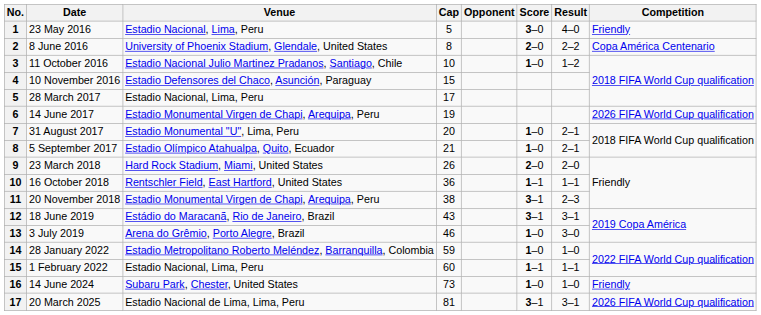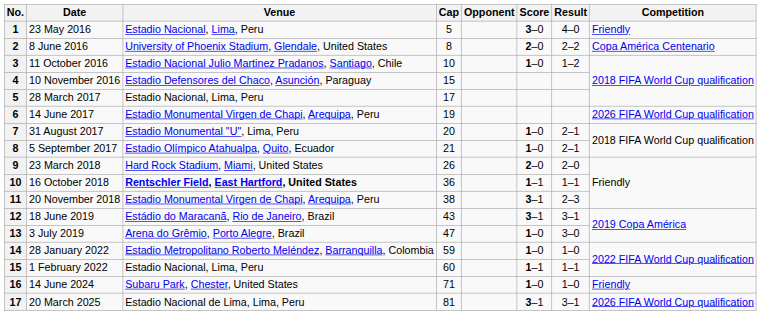 <table class="wikitable sortable plainrowheaders">
 <tr>
 <th scope=col>No.</th>
 <th scope=col data-sort-type=date>Date</th>
 <th scope=col>Venue</th>
 <th scope=col>Cap</th>
 <th scope=col>Opponent</th>
 <th scope=col>Score</th>
 <th scope=col>Result</th>
 <th scope=col>Competition</th>
 </tr>
 <tr>
 <th scope=row>1</th>
 <td>23 May 2016</td>
 <td><a href='#'>Estadio Nacional</a>, <a href='#'>Lima</a>, Peru</td>
 <td align=center>5</td>
 <td></td>
 <td align=center><strong>3</strong>–0</td>
 <td align=center>4–0</td>
 <td><a href='#'>Friendly</a></td>
 </tr>
 <tr>
 <th scope=row>2</th>
 <td>8 June 2016</td>
 <td><a href='#'>University of Phoenix Stadium</a>, <a href='#'>Glendale</a>, United States</td>
 <td align=center>8</td>
 <td></td>
 <td align=center><strong>2</strong>–0</td>
 <td align=center>2–2</td>
 <td><a href='#'>Copa América Centenario</a></td>
 </tr>
 <tr>
 <th scope=row>3</th>
 <td>11 October 2016</td>
 <td><a href='#'>Estadio Nacional Julio Martinez Pradanos</a>, <a href='#'>Santiago</a>, Chile</td>
 <td align=center>10</td>
 <td></td>
 <td align=center><strong>1</strong>–0</td>
 <td align=center>1–2</td>
 <td rowspan=3><a href='#'>2018 FIFA World Cup qualification</a></td>
 </tr>
 <tr>
 <th scope=row>4</th>
 <td>10 November 2016</td>
 <td><a href='#'>Estadio Defensores del Chaco</a>, <a href='#'>Asunción</a>, Paraguay</td>
 <td align=center>15</td>
 <td></td>
 <td></td>
 <td></td>
 </tr>
 <tr>
 <th scope=row>5</th>
 <td>28 March 2017</td>
 <td>Estadio Nacional, Lima, Peru</td>
 <td align=center>17</td>
 <td></td>
 <td></td>
 <td></td>
 </tr>
 <tr>
 <th scope=row>6</th>
 <td>14 June 2017</td>
 <td><a href='#'>Estadio Monumental Virgen de Chapi</a>, <a href='#'>Arequipa</a>, Peru</td>
 <td align=center>19</td>
 <td></td>
 <td></td>
 <td></td>
 <td><a href='#'>2026 FIFA World Cup qualification</a></td>
 </tr>
 <tr>
 <th scope=row>7</th>
 <td>31 August 2017</td>
 <td><a href='#'>Estadio Monumental "U"</a>, Lima, Peru</td>
 <td align=center>20</td>
 <td></td>
 <td align=center><strong>1</strong>–0</td>
 <td align=center>2–1</td>
 <td rowspan=2>2018 FIFA World Cup qualification</td>
 </tr>
 <tr>
 <th scope=row>8</th>
 <td>5 September 2017</td>
 <td><a href='#'>Estadio Olímpico Atahualpa</a>, <a href='#'>Quito</a>, Ecuador</td>
 <td align=center>21</td>
 <td></td>
 <td align=center><strong>1</strong>–0</td>
 <td align=center>2–1</td>
 </tr>
 <tr>
 <th scope=row>9</th>
 <td>23 March 2018</td>
 <td><a href='#'>Hard Rock Stadium</a>, <a href='#'>Miami</a>, United States</td>
 <td align=center>26</td>
 <td></td>
 <td align=center><strong>2</strong>–0</td>
 <td align=center>2–0</td>
 <td rowspan=3>Friendly</td>
 </tr>
 <tr>
 <th scope=row>10</th>
 <td>16 October 2018</td>
-<td><a href='#'>Rentschler Field</a>, <a href='#'>East Hartford</a>, United States</td>
+<td><strong><a href='#'>Rentschler Field</a>, <a href='#'>East Hartford</a>, United States</strong></td>
 <td align=center>36</td>
 <td></td>
 <td align=center><strong>1</strong>–1</td>
 <td align=center>1–1</td>
 </tr>
 <tr>
 <th scope=row>11</th>
 <td>20 November 2018</td>
 <td><a href='#'>Estadio Monumental Virgen de Chapi</a>, <a href='#'>Arequipa</a>, Peru</td>
 <td align=center>38</td>
 <td></td>
 <td align=center><strong>3</strong>–1</td>
 <td align=center>2–3</td>
 </tr>
 <tr>
 <th scope=row>12</th>
 <td>18 June 2019</td>
 <td><a href='#'>Estádio do Maracanã</a>, <a href='#'>Rio de Janeiro</a>, Brazil</td>
 <td align=center>43</td>
 <td></td>
 <td align=center><strong>3</strong>–1</td>
 <td align=center>3–1</td>
 <td rowspan=2><a href='#'>2019 Copa América</a></td>
 </tr>
 <tr>
 <th scope=row>13</th>
 <td>3 July 2019</td>
 <td><a href='#'>Arena do Grêmio</a>, <a href='#'>Porto Alegre</a>, Brazil</td>
-<td align=center>46</td>
+<td align=center>47</td>
 <td></td>
 <td align=center><strong>1</strong>–0</td>
 <td align=center>3–0</td>
 </tr>
 <tr>
 <th scope=row>14</th>
 <td>28 January 2022</td>
 <td><a href='#'>Estadio Metropolitano Roberto Meléndez</a>, <a href='#'>Barranquilla</a>, Colombia</td>
 <td align=center>59</td>
 <td></td>
 <td align=center><strong>1</strong>–0</td>
 <td align=center>1–0</td>
 <td rowspan=2><a href='#'>2022 FIFA World Cup qualification</a></td>
 </tr>
 <tr>
 <th scope=row>15</th>
 <td>1 February 2022</td>
 <td>Estadio Nacional, Lima, Peru</td>
 <td align=center>60</td>
 <td></td>
 <td align=center><strong>1</strong>–1</td>
 <td align=center>1–1</td>
 </tr>
 <tr>
 <th scope=row>16</th>
 <td>14 June 2024</td>
 <td><a href='#'>Subaru Park</a>, <a href='#'>Chester</a>, United States</td>
-<td align=center>73</td>
+<td align=center>71</td>
 <td></td>
 <td align=center><strong>1</strong>–0</td>
 <td align=center>1–0</td>
 <td><a href='#'>Friendly</a></td>
 </tr>
 <tr>
 <th scope=row>17</th>
 <td>20 March 2025</td>
 <td>Estadio Nacional de Lima, Lima, Peru</td>
 <td align=center>81</td>
 <td></td>
 <td align=center><strong>3</strong>–1</td>
 <td align=center>3–1</td>
 <td><a href='#'>2026 FIFA World Cup qualification</a></td>
 </tr>
 </table>
